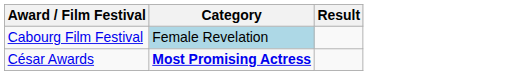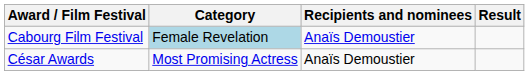 <table class="wikitable plainrowheaders sortable">
 <tr style="background:#ccc; text-align:center;">
 <th scope="col">Award / Film Festival</th>
 <th scope="col">Category</th>
+<th scope="col">Recipients and nominees</th>
 <th scope="col">Result</th>
 </tr>
 <tr>
 <td><a href='#'>Cabourg Film Festival</a></td>
 <td style="background: lightblue;">Female Revelation</td>
+<td><a href='#'>Anaïs Demoustier</a></td>
 <td></td>
 </tr>
 <tr>
 <td><a href='#'>César Awards</a></td>
-<td><strong><a href='#'>Most Promising Actress</a></strong></td>
+<td><a href='#'>Most Promising Actress</a></td>
+<td>Anaïs Demoustier</td>
 <td></td>
 </tr>
 </table>
